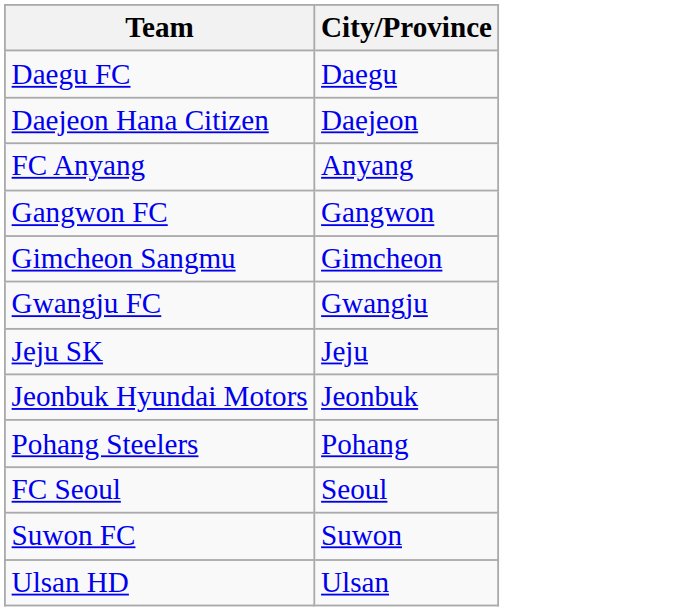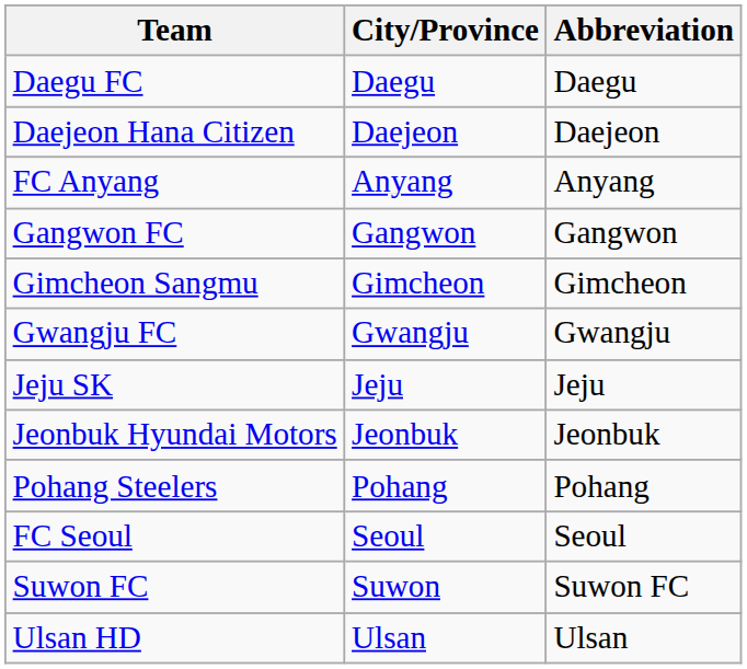 <table class="wikitable" style="text-align:left">
 <tr>
 <th>Team</th>
 <th>City/Province</th>
+<th>Abbreviation</th>
 </tr>
 <tr>
 <td><a href='#'>Daegu FC</a></td>
 <td><a href='#'>Daegu</a></td>
+<td>Daegu</td>
 </tr>
 <tr>
 <td><a href='#'>Daejeon Hana Citizen</a></td>
 <td><a href='#'>Daejeon</a></td>
+<td>Daejeon</td>
 </tr>
 <tr>
 <td><a href='#'>FC Anyang</a></td>
 <td><a href='#'>Anyang</a></td>
+<td>Anyang</td>
 </tr>
 <tr>
 <td><a href='#'>Gangwon FC</a></td>
 <td><a href='#'>Gangwon</a></td>
+<td>Gangwon</td>
 </tr>
 <tr>
 <td><a href='#'>Gimcheon Sangmu</a></td>
 <td><a href='#'>Gimcheon</a></td>
+<td>Gimcheon</td>
 </tr>
 <tr>
 <td><a href='#'>Gwangju FC</a></td>
 <td><a href='#'>Gwangju</a></td>
+<td>Gwangju</td>
 </tr>
 <tr>
 <td><a href='#'>Jeju SK</a></td>
 <td><a href='#'>Jeju</a></td>
+<td>Jeju</td>
 </tr>
 <tr>
 <td><a href='#'>Jeonbuk Hyundai Motors</a></td>
 <td><a href='#'>Jeonbuk</a></td>
+<td>Jeonbuk</td>
 </tr>
 <tr>
 <td><a href='#'>Pohang Steelers</a></td>
 <td><a href='#'>Pohang</a></td>
+<td>Pohang</td>
 </tr>
 <tr>
 <td><a href='#'>FC Seoul</a></td>
 <td><a href='#'>Seoul</a></td>
+<td>Seoul</td>
 </tr>
 <tr>
 <td><a href='#'>Suwon FC</a></td>
 <td><a href='#'>Suwon</a></td>
+<td>Suwon FC</td>
 </tr>
 <tr>
 <td><a href='#'>Ulsan HD</a></td>
 <td><a href='#'>Ulsan</a></td>
+<td>Ulsan</td>
 </tr>
 </table>
